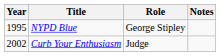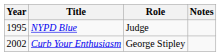 <table class="wikitable">
 <tr>
 <th>Year</th>
 <th>Title</th>
 <th>Role</th>
 <th>Notes</th>
 </tr>
 <tr>
 <td>1995</td>
 <td><em><a href='#'>NYPD Blue</a></em></td>
-<td>George Stipley</td>
+<td>Judge</td>
 <td></td>
 </tr>
 <tr>
 <td>2002</td>
 <td><em><a href='#'>Curb Your Enthusiasm</a></em></td>
-<td>Judge</td>
+<td>George Stipley</td>
 <td></td>
 </tr>
 </table>
